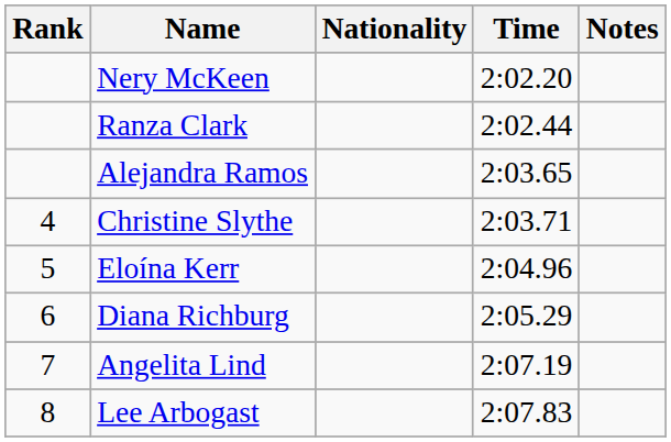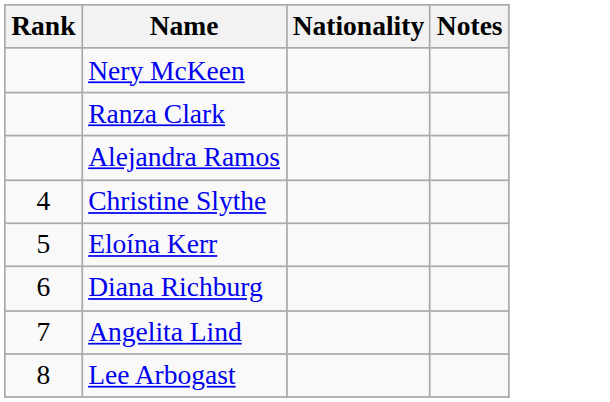 <table class="wikitable sortable" style="text-align:center">
 <tr>
 <th>Rank</th>
 <th>Name</th>
 <th>Nationality</th>
-<th>Time</th>
 <th>Notes</th>
 </tr>
 <tr>
 <td></td>
 <td align=left><a href='#'>Nery McKeen</a></td>
 <td align=left></td>
-<td>2:02.20</td>
 <td></td>
 </tr>
 <tr>
 <td></td>
 <td align=left><a href='#'>Ranza Clark</a></td>
 <td align=left></td>
-<td>2:02.44</td>
 <td></td>
 </tr>
 <tr>
 <td></td>
 <td align=left><a href='#'>Alejandra Ramos</a></td>
 <td align=left></td>
-<td>2:03.65</td>
 <td></td>
 </tr>
 <tr>
 <td>4</td>
 <td align=left><a href='#'>Christine Slythe</a></td>
 <td align=left></td>
-<td>2:03.71</td>
 <td></td>
 </tr>
 <tr>
 <td>5</td>
 <td align=left><a href='#'>Eloína Kerr</a></td>
 <td align=left></td>
-<td>2:04.96</td>
 <td></td>
 </tr>
 <tr>
 <td>6</td>
 <td align=left><a href='#'>Diana Richburg</a></td>
 <td align=left></td>
-<td>2:05.29</td>
 <td></td>
 </tr>
 <tr>
 <td>7</td>
 <td align=left><a href='#'>Angelita Lind</a></td>
 <td align=left></td>
-<td>2:07.19</td>
 <td></td>
 </tr>
 <tr>
 <td>8</td>
 <td align=left><a href='#'>Lee Arbogast</a></td>
 <td align=left></td>
-<td>2:07.83</td>
 <td></td>
 </tr>
 </table>
